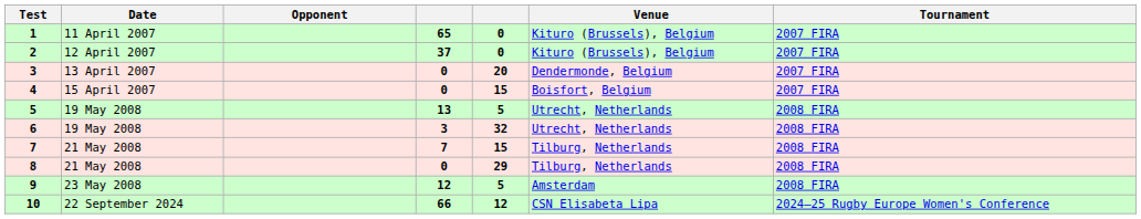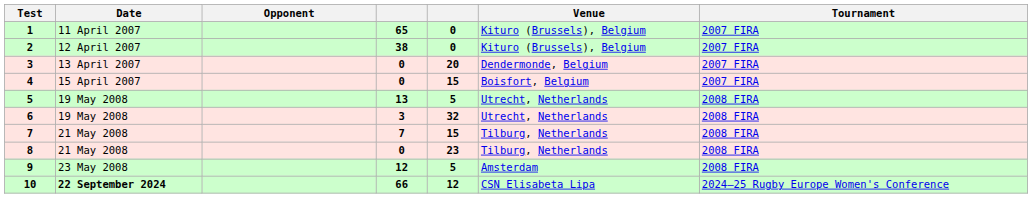 <table class="wikitable sortable" style="width:100%">
 <tr>
 <th style="width:5%">Test</th>
 <th>Date</th>
 <th style="width:17%">Opponent</th>
 <th style="width:5%"></th>
 <th style="width:5%"></th>
 <th>Venue</th>
 <th>Tournament</th>
 </tr>
 <tr bgcolor="#ccffcc">
 <td align="center"><strong>1</strong></td>
 <td>11 April 2007</td>
 <td></td>
 <td align="center"><strong>65</strong></td>
 <td align="center"><strong>0</strong></td>
 <td><a href='#'>Kituro</a> (<a href='#'>Brussels</a>), <a href='#'>Belgium</a></td>
 <td><a href='#'>2007 FIRA</a></td>
 </tr>
 <tr bgcolor="#ccffcc">
 <td align="center"><strong>2</strong></td>
 <td>12 April 2007</td>
 <td></td>
-<td align="center"><strong>37</strong></td>
+<td align="center"><strong>38</strong></td>
 <td align="center"><strong>0</strong></td>
 <td><a href='#'>Kituro</a> (<a href='#'>Brussels</a>), <a href='#'>Belgium</a></td>
 <td><a href='#'>2007 FIRA</a></td>
 </tr>
 <tr bgcolor="FFE4E1">
 <td align="center"><strong>3</strong></td>
 <td>13 April 2007</td>
 <td></td>
 <td align="center"><strong>0</strong></td>
 <td align="center"><strong>20</strong></td>
 <td><a href='#'>Dendermonde</a>, <a href='#'>Belgium</a></td>
 <td><a href='#'>2007 FIRA</a></td>
 </tr>
 <tr bgcolor="FFE4E1">
 <td align="center"><strong>4</strong></td>
 <td>15 April 2007</td>
 <td></td>
 <td align="center"><strong>0</strong></td>
 <td align="center"><strong>15</strong></td>
 <td><a href='#'>Boisfort</a>, <a href='#'>Belgium</a></td>
 <td><a href='#'>2007 FIRA</a></td>
 </tr>
 <tr bgcolor="#ccffcc">
 <td align="center"><strong>5</strong></td>
 <td>19 May 2008</td>
 <td></td>
 <td align="center"><strong>13</strong></td>
 <td align="center"><strong>5</strong></td>
 <td><a href='#'>Utrecht</a>, <a href='#'>Netherlands</a></td>
 <td><a href='#'>2008 FIRA</a></td>
 </tr>
 <tr bgcolor="FFE4E1">
 <td align="center"><strong>6</strong></td>
 <td>19 May 2008</td>
 <td></td>
 <td align="center"><strong>3</strong></td>
 <td align="center"><strong>32</strong></td>
 <td><a href='#'>Utrecht</a>, <a href='#'>Netherlands</a></td>
 <td><a href='#'>2008 FIRA</a></td>
 </tr>
 <tr bgcolor="FFE4E1">
 <td align="center"><strong>7</strong></td>
 <td>21 May 2008</td>
 <td></td>
 <td align="center"><strong>7</strong></td>
 <td align="center"><strong>15</strong></td>
 <td><a href='#'>Tilburg</a>, <a href='#'>Netherlands</a></td>
 <td><a href='#'>2008 FIRA</a></td>
 </tr>
 <tr bgcolor="FFE4E1">
 <td align="center"><strong>8</strong></td>
 <td>21 May 2008</td>
 <td></td>
 <td align="center"><strong>0</strong></td>
-<td align="center"><strong>29</strong></td>
+<td align="center"><strong>23</strong></td>
 <td><a href='#'>Tilburg</a>, <a href='#'>Netherlands</a></td>
 <td><a href='#'>2008 FIRA</a></td>
 </tr>
 <tr bgcolor="#ccffcc">
 <td align="center"><strong>9</strong></td>
 <td>23 May 2008</td>
 <td></td>
 <td align="center"><strong>12</strong></td>
 <td align="center"><strong>5</strong></td>
 <td><a href='#'>Amsterdam</a></td>
 <td><a href='#'>2008 FIRA</a></td>
 </tr>
 <tr bgcolor="#ccffcc">
 <td align="center"><strong>10</strong></td>
-<td>22 September 2024</td>
+<td><strong>22 September 2024</strong></td>
 <td></td>
 <td align="center"><strong>66</strong></td>
 <td align="center"><strong>12</strong></td>
 <td><a href='#'>CSN Elisabeta Lipa</a></td>
 <td><a href='#'>2024–25 Rugby Europe Women's Conference</a></td>
 </tr>
 </table>
